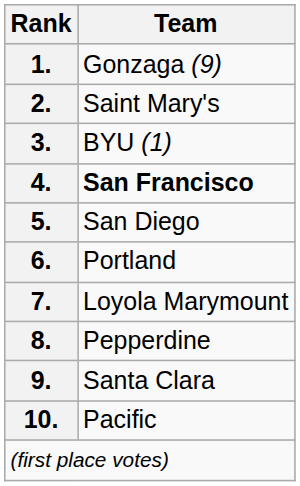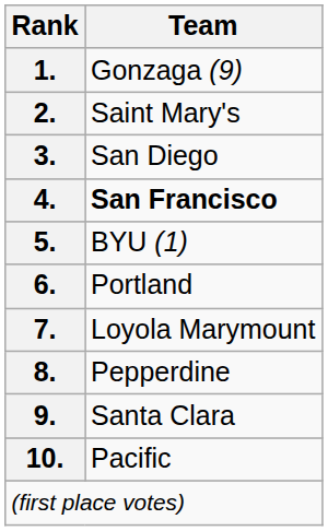 <table class="wikitable">
 <tr>
 <th>Rank</th>
 <th>Team</th>
 </tr>
 <tr>
 <th>1.</th>
 <td>Gonzaga <em>(9)</em></td>
 </tr>
 <tr>
 <th>2.</th>
 <td>Saint Mary's</td>
 </tr>
 <tr>
 <th>3.</th>
-<td>BYU <em>(1)</em></td>
+<td>San Diego</td>
 </tr>
 <tr>
 <th>4.</th>
 <td><strong>San Francisco</strong></td>
 </tr>
 <tr>
 <th>5.</th>
-<td>San Diego</td>
+<td>BYU <em>(1)</em></td>
 </tr>
 <tr>
 <th>6.</th>
 <td>Portland</td>
 </tr>
 <tr>
 <th>7.</th>
 <td>Loyola Marymount</td>
 </tr>
 <tr>
 <th>8.</th>
 <td>Pepperdine</td>
 </tr>
 <tr>
 <th>9.</th>
 <td>Santa Clara</td>
 </tr>
 <tr>
 <th>10.</th>
 <td>Pacific</td>
 </tr>
 <tr>
 <td colspan="3" valign="middle"><small><em>(first place votes)</em></small></td>
 </tr>
 </table>
